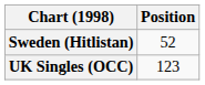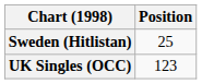 <table class="wikitable plainrowheaders" style="text-align:center">
 <tr>
 <th scope="col">Chart (1998)</th>
 <th scope="col">Position</th>
 </tr>
 <tr>
 <th scope="row">Sweden (Hitlistan)</th>
-<td>52</td>
+<td>25</td>
 </tr>
 <tr>
 <th scope="row">UK Singles (OCC)</th>
 <td>123</td>
 </tr>
 </table>
